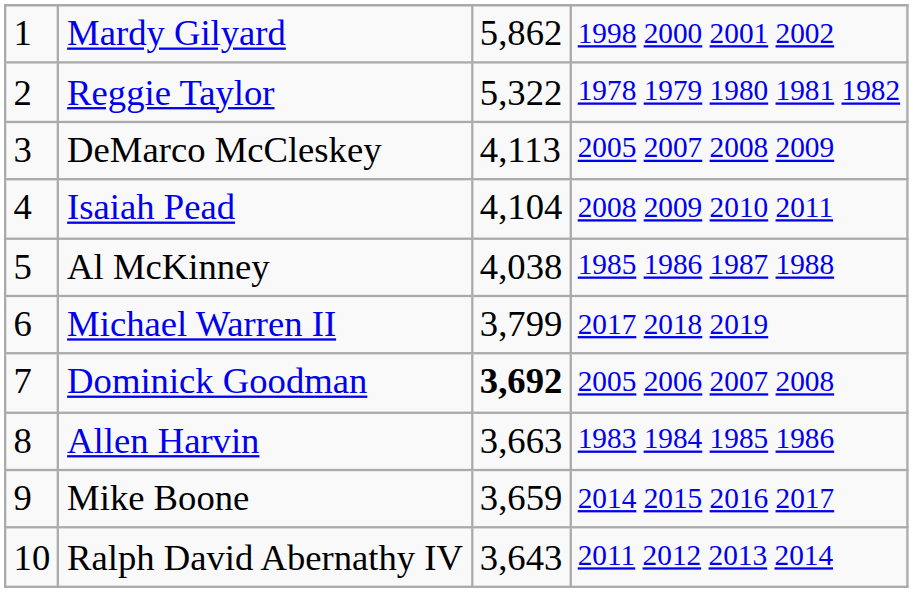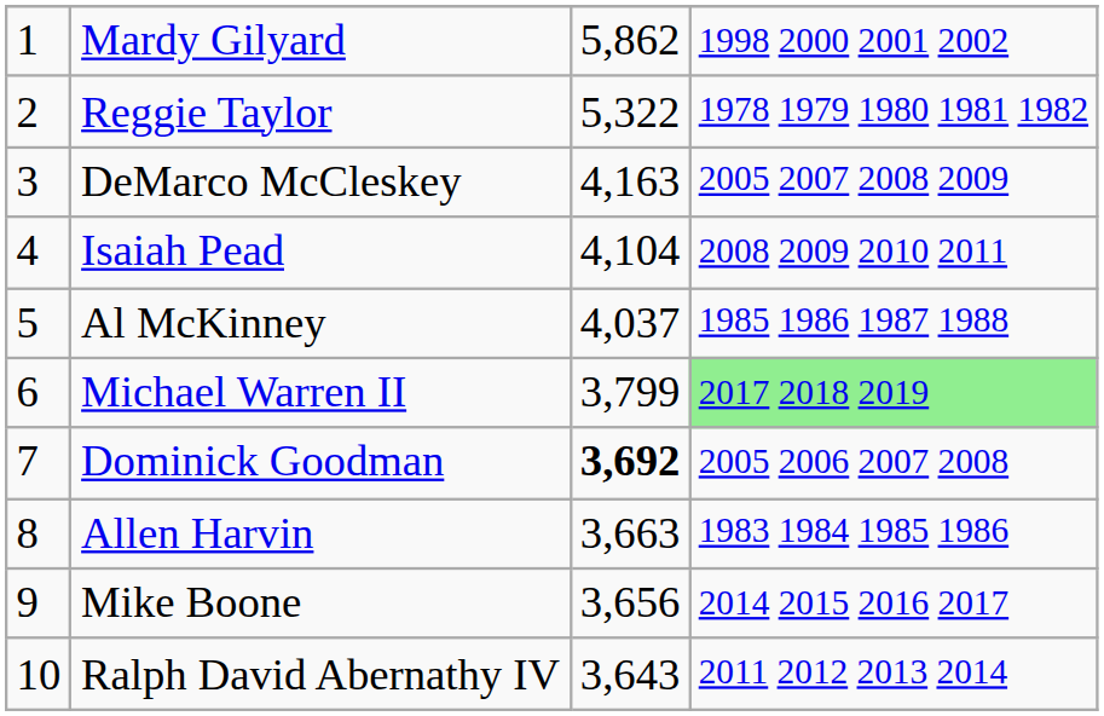 <table class="wikitable">
 <tr>
 </tr>
 <tr>
 <td>1</td>
 <td><a href='#'>Mardy Gilyard</a></td>
 <td>5,862</td>
 <td style="font-size:80%;"><a href='#'>1998</a> <a href='#'>2000</a> <a href='#'>2001</a> <a href='#'>2002</a></td>
 </tr>
 <tr>
 <td>2</td>
 <td><a href='#'>Reggie Taylor</a></td>
 <td>5,322</td>
 <td style="font-size:80%;"><a href='#'>1978</a> <a href='#'>1979</a> <a href='#'>1980</a> <a href='#'>1981</a> <a href='#'>1982</a></td>
 </tr>
 <tr>
 <td>3</td>
 <td>DeMarco McCleskey</td>
-<td>4,113</td>
+<td>4,163</td>
 <td style="font-size:80%;"><a href='#'>2005</a> <a href='#'>2007</a> <a href='#'>2008</a> <a href='#'>2009</a></td>
 </tr>
 <tr>
 <td>4</td>
 <td><a href='#'>Isaiah Pead</a></td>
 <td>4,104</td>
 <td style="font-size:80%;"><a href='#'>2008</a> <a href='#'>2009</a> <a href='#'>2010</a> <a href='#'>2011</a></td>
 </tr>
 <tr>
 <td>5</td>
 <td>Al McKinney</td>
-<td>4,038</td>
+<td>4,037</td>
 <td style="font-size:80%;"><a href='#'>1985</a> <a href='#'>1986</a> <a href='#'>1987</a> <a href='#'>1988</a></td>
 </tr>
 <tr>
 <td>6</td>
 <td><a href='#'>Michael Warren II</a></td>
 <td>3,799</td>
-<td style="font-size:80%;"><a href='#'>2017</a> <a href='#'>2018</a> <a href='#'>2019</a></td>
+<td style="background: lightgreen; font-size:80%;"><a href='#'>2017</a> <a href='#'>2018</a> <a href='#'>2019</a></td>
 </tr>
 <tr>
 <td>7</td>
 <td><a href='#'>Dominick Goodman</a></td>
 <td><strong>3,692</strong></td>
 <td style="font-size:80%;"><a href='#'>2005</a> <a href='#'>2006</a> <a href='#'>2007</a> <a href='#'>2008</a></td>
 </tr>
 <tr>
 <td>8</td>
 <td><a href='#'>Allen Harvin</a></td>
 <td>3,663</td>
 <td style="font-size:80%;"><a href='#'>1983</a> <a href='#'>1984</a> <a href='#'>1985</a> <a href='#'>1986</a></td>
 </tr>
 <tr>
 <td>9</td>
 <td>Mike Boone</td>
-<td>3,659</td>
+<td>3,656</td>
 <td style="font-size:80%;"><a href='#'>2014</a> <a href='#'>2015</a> <a href='#'>2016</a> <a href='#'>2017</a></td>
 </tr>
 <tr>
 <td>10</td>
 <td>Ralph David Abernathy IV</td>
 <td>3,643</td>
 <td style="font-size:80%;"><a href='#'>2011</a> <a href='#'>2012</a> <a href='#'>2013</a> <a href='#'>2014</a></td>
 </tr>
 </table>
